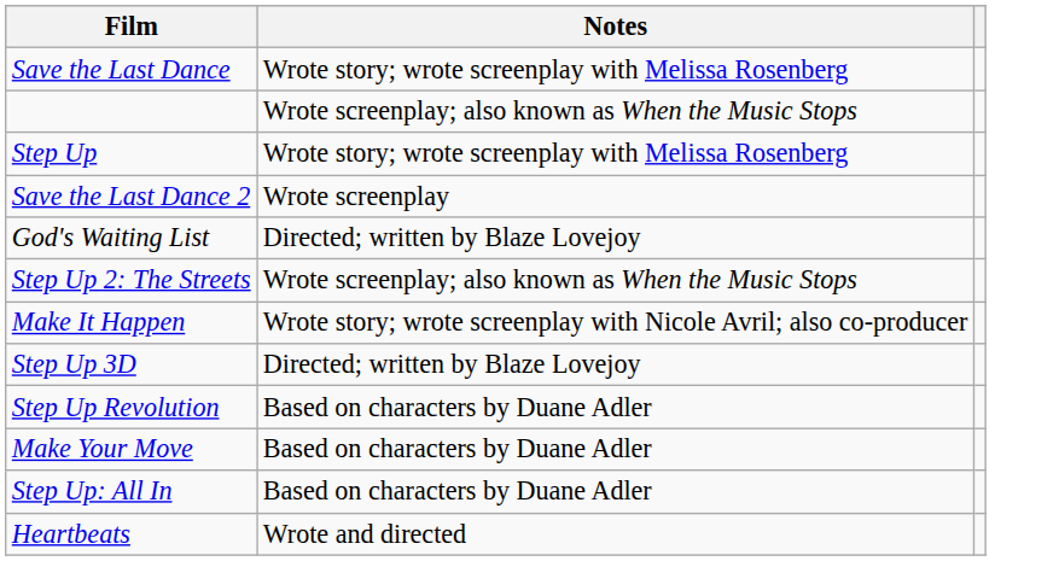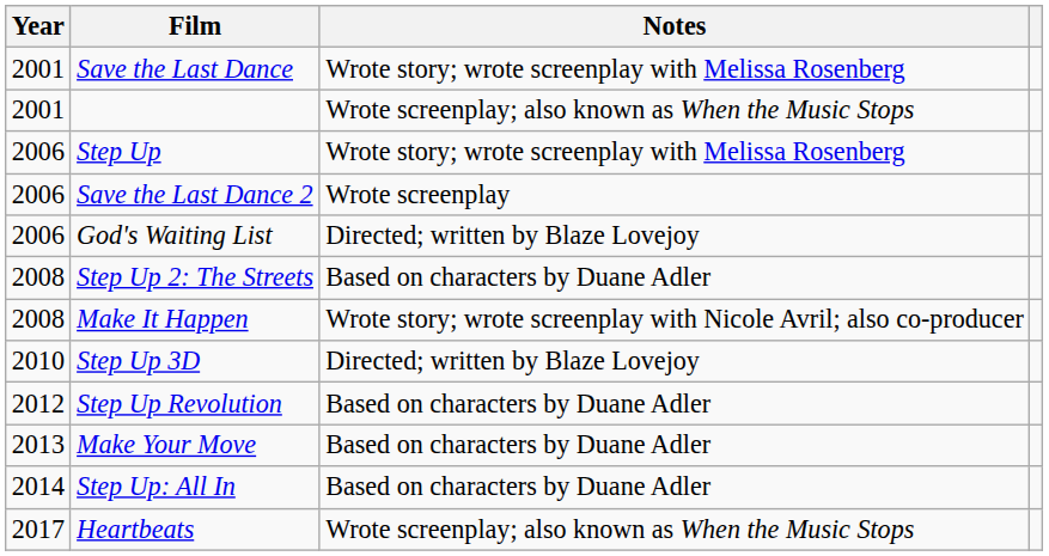 <table class="wikitable sortable">
 <tr style="background:#ccc; text-align:center;">
+<th scope="col">Year</th>
 <th scope="col">Film</th>
 <th scope="col" class="unsortable">Notes</th>
 <th scope="col" class="unsortable"></th>
 </tr>
 <tr>
+<td>2001</td>
 <td><em><a href='#'>Save the Last Dance</a></em></td>
 <td>Wrote story; wrote screenplay with <a href='#'>Melissa Rosenberg</a></td>
 <td style="text-align:center;"></td>
 </tr>
 <tr>
+<td>2001</td>
 <td><em></em></td>
 <td>Wrote screenplay; also known as <em>When the Music Stops</em></td>
 <td style="text-align:center;"></td>
 </tr>
 <tr>
+<td>2006</td>
 <td><em><a href='#'>Step Up</a></em></td>
 <td>Wrote story; wrote screenplay with <a href='#'>Melissa Rosenberg</a></td>
 <td style="text-align:center;"></td>
 </tr>
 <tr>
+<td>2006</td>
 <td><em><a href='#'>Save the Last Dance 2</a></em></td>
 <td>Wrote screenplay</td>
 <td style="text-align:center;"></td>
 </tr>
 <tr>
+<td>2006</td>
 <td><em>God's Waiting List</em></td>
 <td>Directed; written by Blaze Lovejoy</td>
 <td style="text-align:center;"></td>
 </tr>
 <tr>
+<td>2008</td>
 <td><em><a href='#'>Step Up 2: The Streets</a></em></td>
-<td>Wrote screenplay; also known as <em>When the Music Stops</em></td>
+<td>Based on characters by Duane Adler</td>
 <td style="text-align:center;"></td>
 </tr>
 <tr>
+<td>2008</td>
 <td><em><a href='#'>Make It Happen</a></em></td>
 <td>Wrote story; wrote screenplay with Nicole Avril; also co-producer</td>
 <td style="text-align:center;"></td>
 </tr>
 <tr>
+<td>2010</td>
 <td><em><a href='#'>Step Up 3D</a></em></td>
 <td>Directed; written by Blaze Lovejoy</td>
 <td style="text-align:center;"></td>
 </tr>
 <tr>
+<td>2012</td>
 <td><em><a href='#'>Step Up Revolution</a></em></td>
 <td>Based on characters by Duane Adler</td>
 <td style="text-align:center;"></td>
 </tr>
 <tr>
+<td>2013</td>
 <td><em><a href='#'>Make Your Move</a></em></td>
 <td>Based on characters by Duane Adler</td>
 <td style="text-align:center;"></td>
 </tr>
 <tr>
+<td>2014</td>
 <td><em><a href='#'>Step Up: All In</a></em></td>
 <td>Based on characters by Duane Adler</td>
 <td style="text-align:center;"></td>
 </tr>
 <tr>
+<td>2017</td>
 <td><em><a href='#'>Heartbeats</a></em></td>
-<td>Wrote and directed</td>
+<td>Wrote screenplay; also known as <em>When the Music Stops</em></td>
 <td style="text-align:center;"></td>
 </tr>
 </table>
